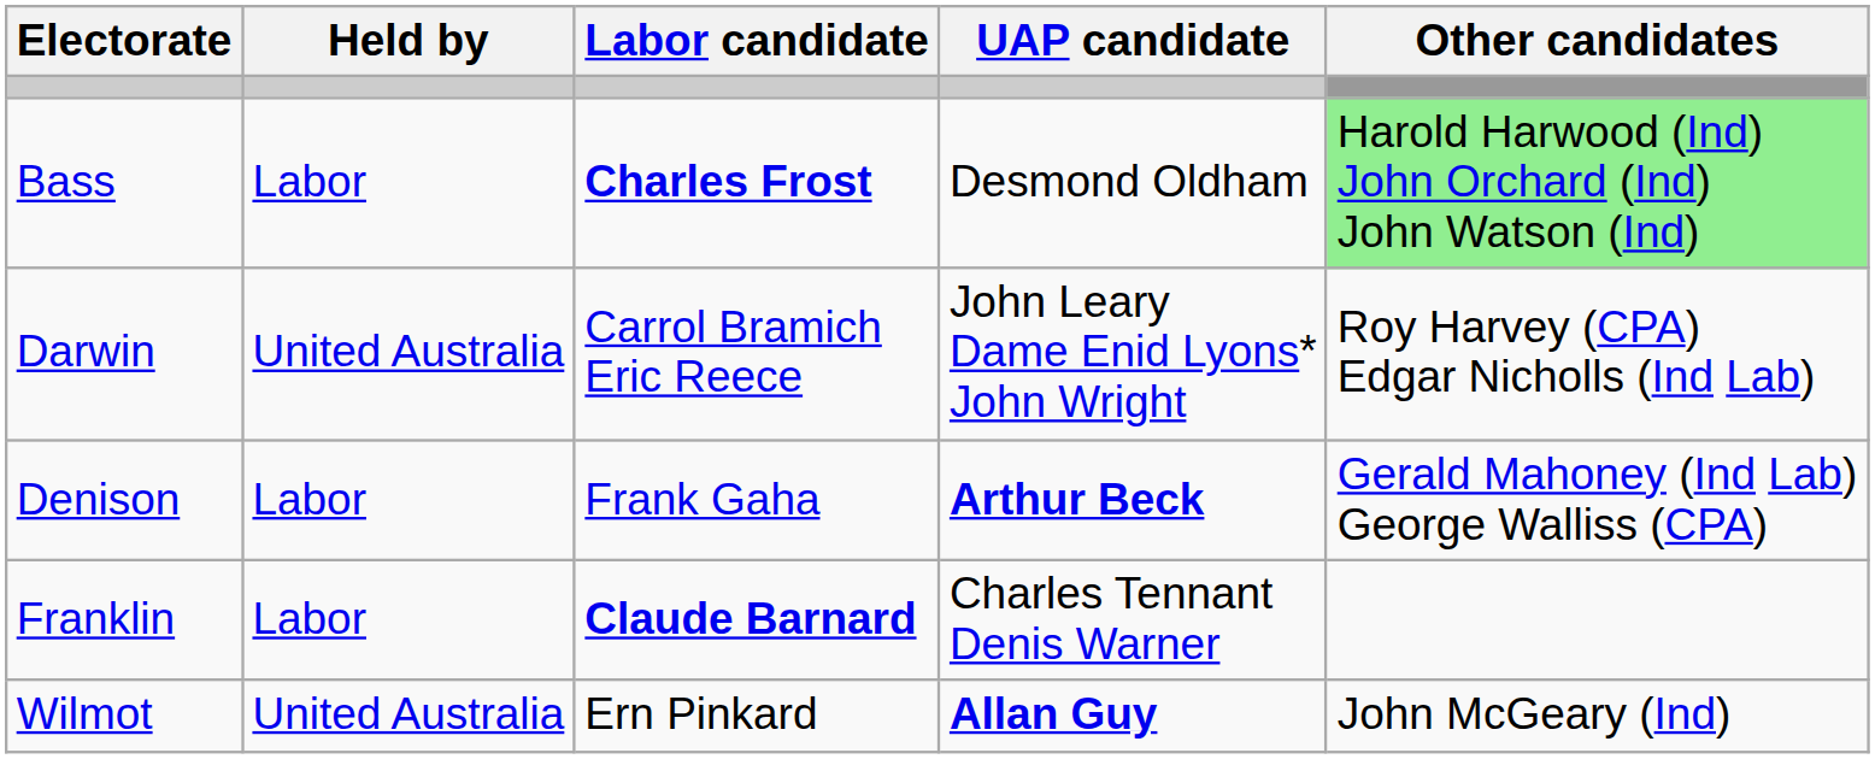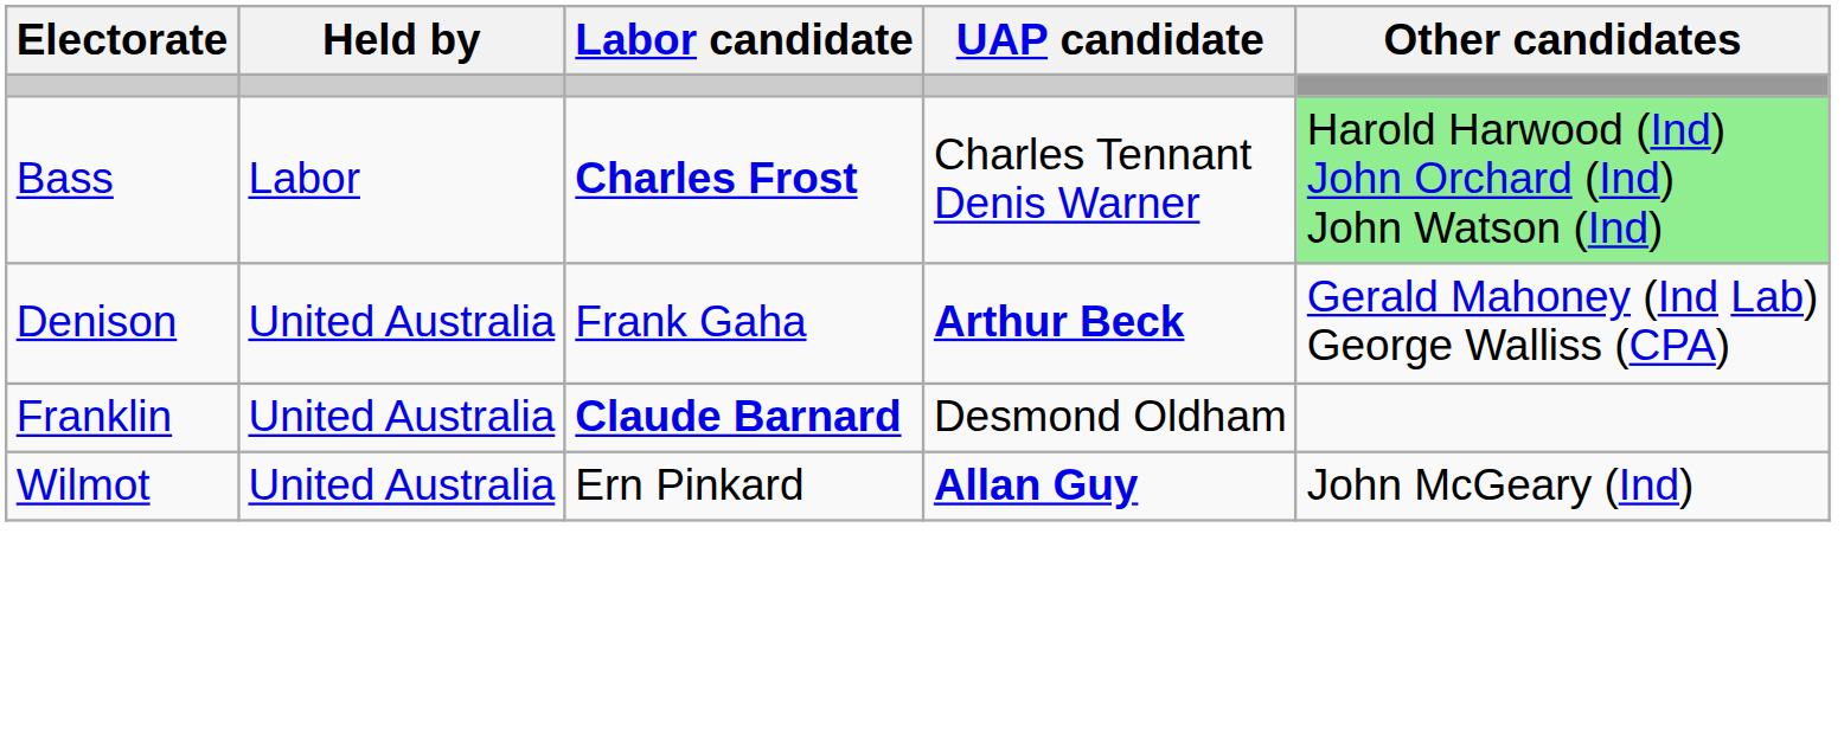 <table class="wikitable">
 <tr>
 <th>Electorate</th>
 <th>Held by</th>
 <th><a href='#'>Labor</a> candidate</th>
 <th><a href='#'>UAP</a> candidate</th>
 <th>Other candidates</th>
 </tr>
 <tr bgcolor="#cccccc">
 <td></td>
 <td></td>
 <td></td>
 <td></td>
 <td bgcolor="#999999"></td>
 </tr>
 <tr>
 <td><a href='#'>Bass</a></td>
 <td><a href='#'>Labor</a></td>
 <td><strong><a href='#'>Charles Frost</a></strong></td>
-<td>Desmond Oldham</td>
+<td>Charles Tennant<br><a href='#'>Denis Warner</a></td>
 <td style="background: lightgreen;">Harold Harwood (<a href='#'>Ind</a>)<br><a href='#'>John Orchard</a> (<a href='#'>Ind</a>)<br>John Watson (<a href='#'>Ind</a>)</td>
 </tr>
 <tr>
-<td><a href='#'>Darwin</a></td>
+<td><a href='#'>Denison</a></td>
 <td><a href='#'>United Australia</a></td>
-<td><a href='#'>Carrol Bramich</a><br><a href='#'>Eric Reece</a></td>
-<td>John Leary<br><a href='#'>Dame Enid Lyons</a>*<br><a href='#'>John Wright</a></td>
-<td>Roy Harvey (<a href='#'>CPA</a>)<br>Edgar Nicholls (<a href='#'>Ind</a> <a href='#'>Lab</a>)</td>
-</tr>
-<tr>
-<td><a href='#'>Denison</a></td>
-<td><a href='#'>Labor</a></td>
 <td><a href='#'>Frank Gaha</a></td>
 <td><strong><a href='#'>Arthur Beck</a></strong></td>
 <td><a href='#'>Gerald Mahoney</a> (<a href='#'>Ind</a> <a href='#'>Lab</a>)<br>George Walliss (<a href='#'>CPA</a>)</td>
 </tr>
 <tr>
 <td><a href='#'>Franklin</a></td>
-<td><a href='#'>Labor</a></td>
+<td><a href='#'>United Australia</a></td>
 <td><strong><a href='#'>Claude Barnard</a></strong></td>
-<td>Charles Tennant<br><a href='#'>Denis Warner</a></td>
+<td>Desmond Oldham</td>
 <td></td>
 </tr>
 <tr>
 <td><a href='#'>Wilmot</a></td>
 <td><a href='#'>United Australia</a></td>
 <td>Ern Pinkard</td>
 <td><strong><a href='#'>Allan Guy</a></strong></td>
 <td>John McGeary (<a href='#'>Ind</a>)</td>
 </tr>
 </table>
